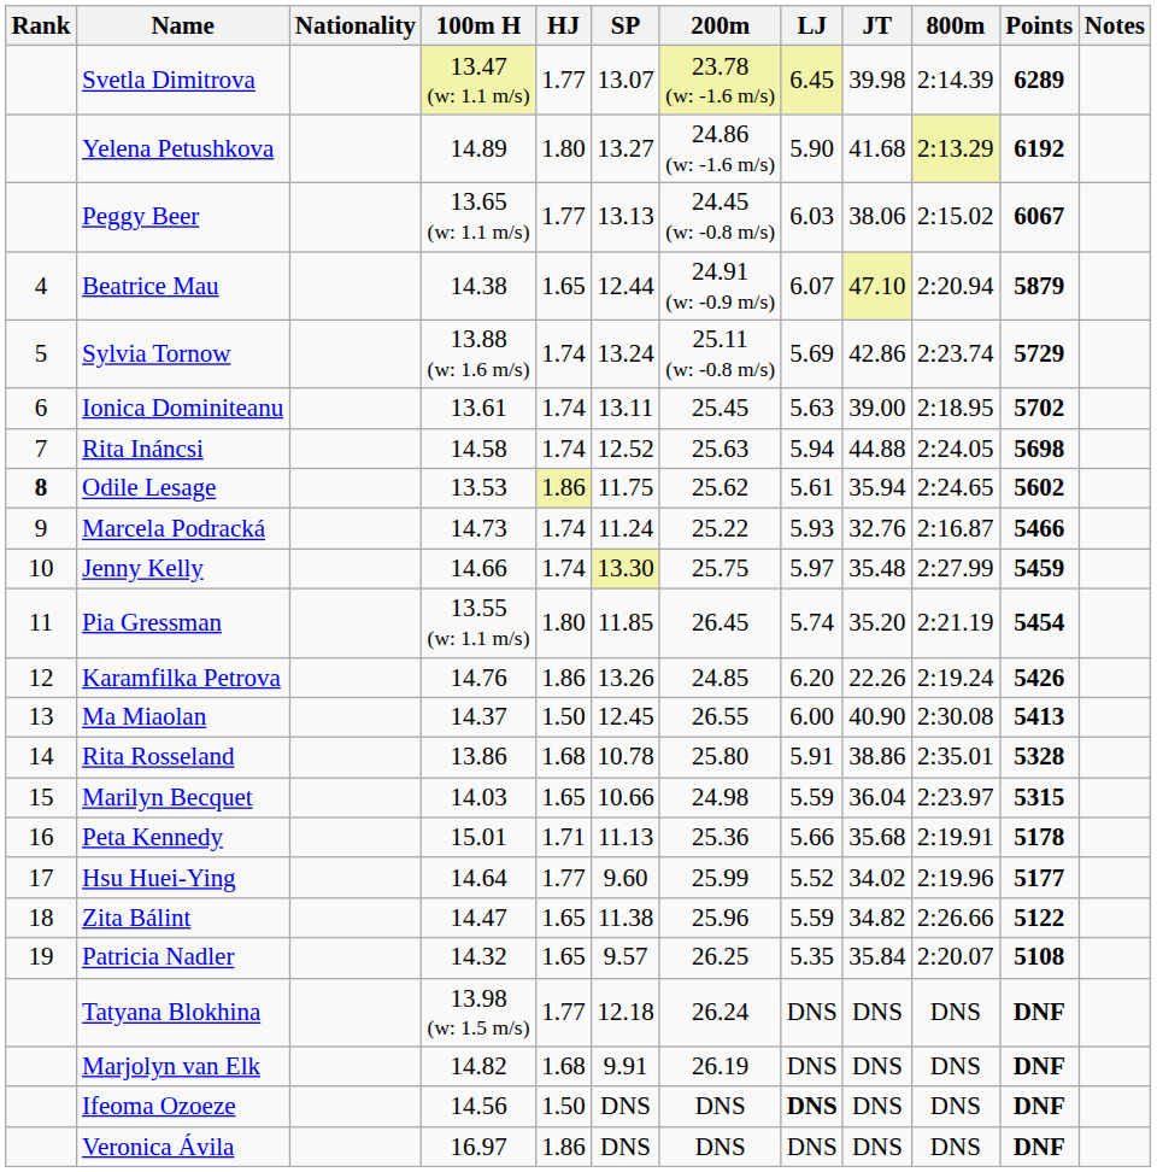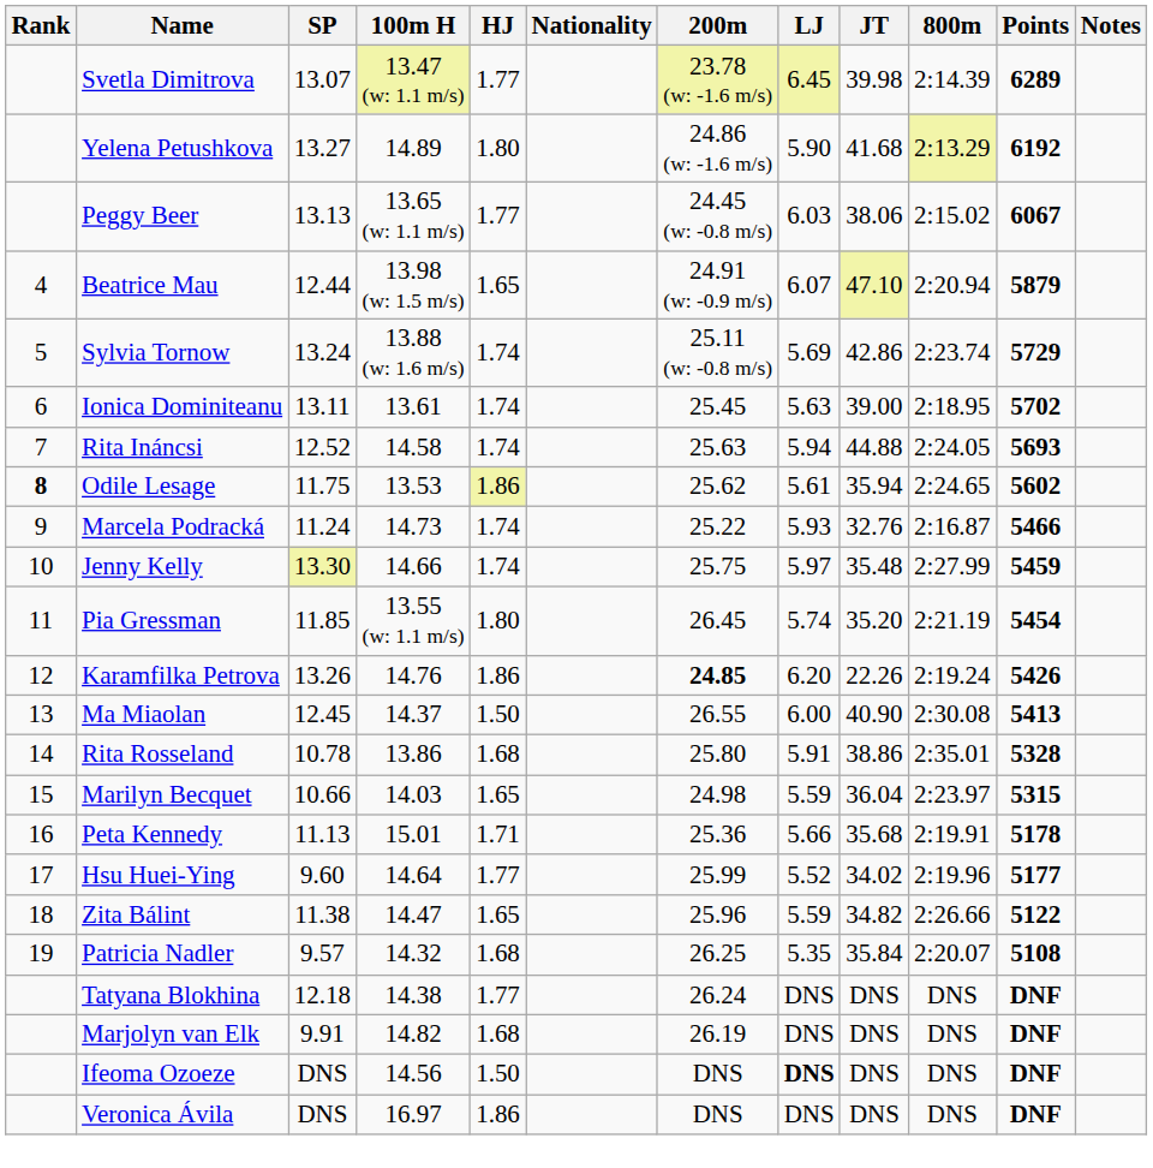 <table class="wikitable sortable" style="text-align:center">
 <tr>
 <th>Rank</th>
 <th>Name</th>
-<th>Nationality</th>
+<th>SP</th>
 <th>100m H</th>
 <th>HJ</th>
-<th>SP</th>
+<th>Nationality</th>
 <th>200m</th>
 <th>LJ</th>
 <th>JT</th>
 <th>800m</th>
 <th>Points</th>
 <th>Notes</th>
 </tr>
 <tr>
 <td></td>
 <td align=left><a href='#'>Svetla Dimitrova</a></td>
-<td align=left></td>
+<td>13.07</td>
 <td bgcolor=#F2F5A9>13.47<br><small>(w: 1.1 m/s)</small></td>
 <td>1.77</td>
-<td>13.07</td>
+<td align=left></td>
 <td bgcolor=#F2F5A9>23.78<br><small>(w: -1.6 m/s)</small></td>
 <td bgcolor=#F2F5A9>6.45</td>
 <td>39.98</td>
 <td>2:14.39</td>
 <td><strong>6289</strong></td>
 <td></td>
 </tr>
 <tr>
 <td></td>
 <td align=left><a href='#'>Yelena Petushkova</a></td>
-<td align=left></td>
+<td>13.27</td>
 <td>14.89</td>
 <td>1.80</td>
-<td>13.27</td>
+<td align=left></td>
 <td>24.86<br><small>(w: -1.6 m/s)</small></td>
 <td>5.90</td>
 <td>41.68</td>
 <td bgcolor=#F2F5A9>2:13.29</td>
 <td><strong>6192</strong></td>
 <td></td>
 </tr>
 <tr>
 <td></td>
 <td align=left><a href='#'>Peggy Beer</a></td>
-<td align=left></td>
+<td>13.13</td>
 <td>13.65<br><small>(w: 1.1 m/s)</small></td>
 <td>1.77</td>
-<td>13.13</td>
+<td align=left></td>
 <td>24.45<br><small>(w: -0.8 m/s)</small></td>
 <td>6.03</td>
 <td>38.06</td>
 <td>2:15.02</td>
 <td><strong>6067</strong></td>
 <td></td>
 </tr>
 <tr>
 <td>4</td>
 <td align=left><a href='#'>Beatrice Mau</a></td>
+<td>12.44</td>
+<td>13.98<br><small>(w: 1.5 m/s)</small></td>
+<td>1.65</td>
 <td align=left></td>
-<td>14.38</td>
-<td>1.65</td>
-<td>12.44</td>
 <td>24.91<br><small>(w: -0.9 m/s)</small></td>
 <td>6.07</td>
 <td bgcolor=#F2F5A9>47.10</td>
 <td>2:20.94</td>
 <td><strong>5879</strong></td>
 <td></td>
 </tr>
 <tr>
 <td>5</td>
 <td align=left><a href='#'>Sylvia Tornow</a></td>
-<td align=left></td>
+<td>13.24</td>
 <td>13.88<br><small>(w: 1.6 m/s)</small></td>
 <td>1.74</td>
-<td>13.24</td>
+<td align=left></td>
 <td>25.11<br><small>(w: -0.8 m/s)</small></td>
 <td>5.69</td>
 <td>42.86</td>
 <td>2:23.74</td>
 <td><strong>5729</strong></td>
 <td></td>
 </tr>
 <tr>
 <td>6</td>
 <td align=left><a href='#'>Ionica Dominiteanu</a></td>
-<td align=left></td>
+<td>13.11</td>
 <td>13.61</td>
 <td>1.74</td>
-<td>13.11</td>
+<td align=left></td>
 <td>25.45</td>
 <td>5.63</td>
 <td>39.00</td>
 <td>2:18.95</td>
 <td><strong>5702</strong></td>
 <td></td>
 </tr>
 <tr>
 <td>7</td>
 <td align=left><a href='#'>Rita Ináncsi</a></td>
-<td align=left></td>
+<td>12.52</td>
 <td>14.58</td>
 <td>1.74</td>
-<td>12.52</td>
+<td align=left></td>
 <td>25.63</td>
 <td>5.94</td>
 <td>44.88</td>
 <td>2:24.05</td>
-<td><strong>5698</strong></td>
+<td><strong>5693</strong></td>
 <td></td>
 </tr>
 <tr>
 <td><strong>8</strong></td>
 <td align=left><a href='#'>Odile Lesage</a></td>
-<td align=left></td>
+<td>11.75</td>
 <td>13.53</td>
 <td bgcolor=#F2F5A9>1.86</td>
-<td>11.75</td>
+<td align=left></td>
 <td>25.62</td>
 <td>5.61</td>
 <td>35.94</td>
 <td>2:24.65</td>
 <td><strong>5602</strong></td>
 <td></td>
 </tr>
 <tr>
 <td>9</td>
 <td align=left><a href='#'>Marcela Podracká</a></td>
-<td align=left></td>
+<td>11.24</td>
 <td>14.73</td>
 <td>1.74</td>
-<td>11.24</td>
+<td align=left></td>
 <td>25.22</td>
 <td>5.93</td>
 <td>32.76</td>
 <td>2:16.87</td>
 <td><strong>5466</strong></td>
 <td></td>
 </tr>
 <tr>
 <td>10</td>
 <td align=left><a href='#'>Jenny Kelly</a></td>
-<td align=left></td>
+<td bgcolor=#F2F5A9>13.30</td>
 <td>14.66</td>
 <td>1.74</td>
-<td bgcolor=#F2F5A9>13.30</td>
+<td align=left></td>
 <td>25.75</td>
 <td>5.97</td>
 <td>35.48</td>
 <td>2:27.99</td>
 <td><strong>5459</strong></td>
 <td></td>
 </tr>
 <tr>
 <td>11</td>
 <td align=left><a href='#'>Pia Gressman</a></td>
-<td align=left></td>
+<td>11.85</td>
 <td>13.55<br><small>(w: 1.1 m/s)</small></td>
 <td>1.80</td>
-<td>11.85</td>
+<td align=left></td>
 <td>26.45</td>
 <td>5.74</td>
 <td>35.20</td>
 <td>2:21.19</td>
 <td><strong>5454</strong></td>
 <td></td>
 </tr>
 <tr>
 <td>12</td>
 <td align=left><a href='#'>Karamfilka Petrova</a></td>
-<td align=left></td>
+<td>13.26</td>
 <td>14.76</td>
 <td>1.86</td>
-<td>13.26</td>
-<td>24.85</td>
+<td align=left></td>
+<td><strong>24.85</strong></td>
 <td>6.20</td>
 <td>22.26</td>
 <td>2:19.24</td>
 <td><strong>5426</strong></td>
 <td></td>
 </tr>
 <tr>
 <td>13</td>
 <td align=left><a href='#'>Ma Miaolan</a></td>
-<td align=left></td>
+<td>12.45</td>
 <td>14.37</td>
 <td>1.50</td>
-<td>12.45</td>
+<td align=left></td>
 <td>26.55</td>
 <td>6.00</td>
 <td>40.90</td>
 <td>2:30.08</td>
 <td><strong>5413</strong></td>
 <td></td>
 </tr>
 <tr>
 <td>14</td>
 <td align=left><a href='#'>Rita Rosseland</a></td>
-<td align=left></td>
+<td>10.78</td>
 <td>13.86</td>
 <td>1.68</td>
-<td>10.78</td>
+<td align=left></td>
 <td>25.80</td>
 <td>5.91</td>
 <td>38.86</td>
 <td>2:35.01</td>
 <td><strong>5328</strong></td>
 <td></td>
 </tr>
 <tr>
 <td>15</td>
 <td align=left><a href='#'>Marilyn Becquet</a></td>
-<td align=left></td>
+<td>10.66</td>
 <td>14.03</td>
 <td>1.65</td>
-<td>10.66</td>
+<td align=left></td>
 <td>24.98</td>
 <td>5.59</td>
 <td>36.04</td>
 <td>2:23.97</td>
 <td><strong>5315</strong></td>
 <td></td>
 </tr>
 <tr>
 <td>16</td>
 <td align=left><a href='#'>Peta Kennedy</a></td>
-<td align=left></td>
+<td>11.13</td>
 <td>15.01</td>
 <td>1.71</td>
-<td>11.13</td>
+<td align=left></td>
 <td>25.36</td>
 <td>5.66</td>
 <td>35.68</td>
 <td>2:19.91</td>
 <td><strong>5178</strong></td>
 <td></td>
 </tr>
 <tr>
 <td>17</td>
 <td align=left><a href='#'>Hsu Huei-Ying</a></td>
-<td align=left></td>
+<td>9.60</td>
 <td>14.64</td>
 <td>1.77</td>
-<td>9.60</td>
+<td align=left></td>
 <td>25.99</td>
 <td>5.52</td>
 <td>34.02</td>
 <td>2:19.96</td>
 <td><strong>5177</strong></td>
 <td></td>
 </tr>
 <tr>
 <td>18</td>
 <td align=left><a href='#'>Zita Bálint</a></td>
-<td align=left></td>
+<td>11.38</td>
 <td>14.47</td>
 <td>1.65</td>
-<td>11.38</td>
+<td align=left></td>
 <td>25.96</td>
 <td>5.59</td>
 <td>34.82</td>
 <td>2:26.66</td>
 <td><strong>5122</strong></td>
 <td></td>
 </tr>
 <tr>
 <td>19</td>
 <td align=left><a href='#'>Patricia Nadler</a></td>
+<td>9.57</td>
+<td>14.32</td>
+<td>1.68</td>
 <td align=left></td>
-<td>14.32</td>
-<td>1.65</td>
-<td>9.57</td>
 <td>26.25</td>
 <td>5.35</td>
 <td>35.84</td>
 <td>2:20.07</td>
 <td><strong>5108</strong></td>
 <td></td>
 </tr>
 <tr>
 <td></td>
 <td align=left><a href='#'>Tatyana Blokhina</a></td>
+<td>12.18</td>
+<td>14.38</td>
+<td>1.77</td>
 <td align=left></td>
-<td>13.98<br><small>(w: 1.5 m/s)</small></td>
-<td>1.77</td>
-<td>12.18</td>
 <td>26.24</td>
 <td>DNS</td>
 <td>DNS</td>
 <td>DNS</td>
 <td><strong>DNF</strong></td>
 <td></td>
 </tr>
 <tr>
 <td></td>
 <td align=left><a href='#'>Marjolyn van Elk</a></td>
-<td align=left></td>
+<td>9.91</td>
 <td>14.82</td>
 <td>1.68</td>
-<td>9.91</td>
+<td align=left></td>
 <td>26.19</td>
 <td>DNS</td>
 <td>DNS</td>
 <td>DNS</td>
 <td><strong>DNF</strong></td>
 <td></td>
 </tr>
 <tr>
 <td></td>
 <td align=left><a href='#'>Ifeoma Ozoeze</a></td>
-<td align=left></td>
+<td>DNS</td>
 <td>14.56</td>
 <td>1.50</td>
-<td>DNS</td>
+<td align=left></td>
 <td>DNS</td>
 <td><strong>DNS</strong></td>
 <td>DNS</td>
 <td>DNS</td>
 <td><strong>DNF</strong></td>
 <td></td>
 </tr>
 <tr>
 <td></td>
 <td align=left><a href='#'>Veronica Ávila</a></td>
-<td align=left></td>
+<td>DNS</td>
 <td>16.97</td>
 <td>1.86</td>
-<td>DNS</td>
+<td align=left></td>
 <td>DNS</td>
 <td>DNS</td>
 <td>DNS</td>
 <td>DNS</td>
 <td><strong>DNF</strong></td>
 <td></td>
 </tr>
 </table>
